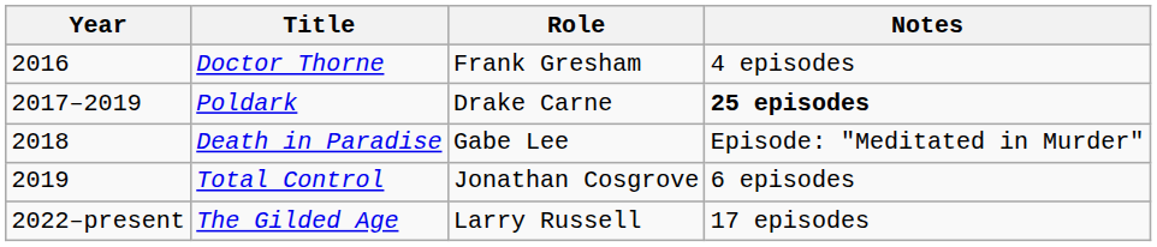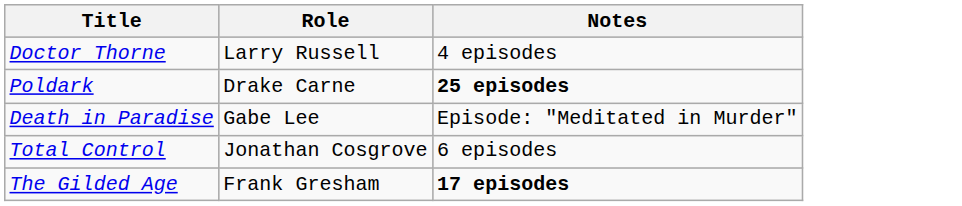 <table class="wikitable">
 <tr>
-<th>Year</th>
 <th>Title</th>
 <th>Role</th>
 <th>Notes</th>
 </tr>
 <tr>
-<td>2016</td>
 <td><em><a href='#'>Doctor Thorne</a></em></td>
-<td>Frank Gresham</td>
+<td>Larry Russell</td>
 <td>4 episodes</td>
 </tr>
 <tr>
-<td>2017–2019</td>
 <td><em><a href='#'>Poldark</a></em></td>
 <td>Drake Carne</td>
 <td><strong>25 episodes</strong></td>
 </tr>
 <tr>
-<td>2018</td>
 <td><em><a href='#'>Death in Paradise</a></em></td>
 <td>Gabe Lee</td>
 <td>Episode: "Meditated in Murder"</td>
 </tr>
 <tr>
-<td>2019</td>
 <td><em><a href='#'>Total Control</a></em></td>
 <td>Jonathan Cosgrove</td>
 <td>6 episodes</td>
 </tr>
 <tr>
-<td>2022–present</td>
 <td><em><a href='#'>The Gilded Age</a></em></td>
-<td>Larry Russell</td>
-<td>17 episodes</td>
+<td>Frank Gresham</td>
+<td><strong>17 episodes</strong></td>
 </tr>
 </table>
